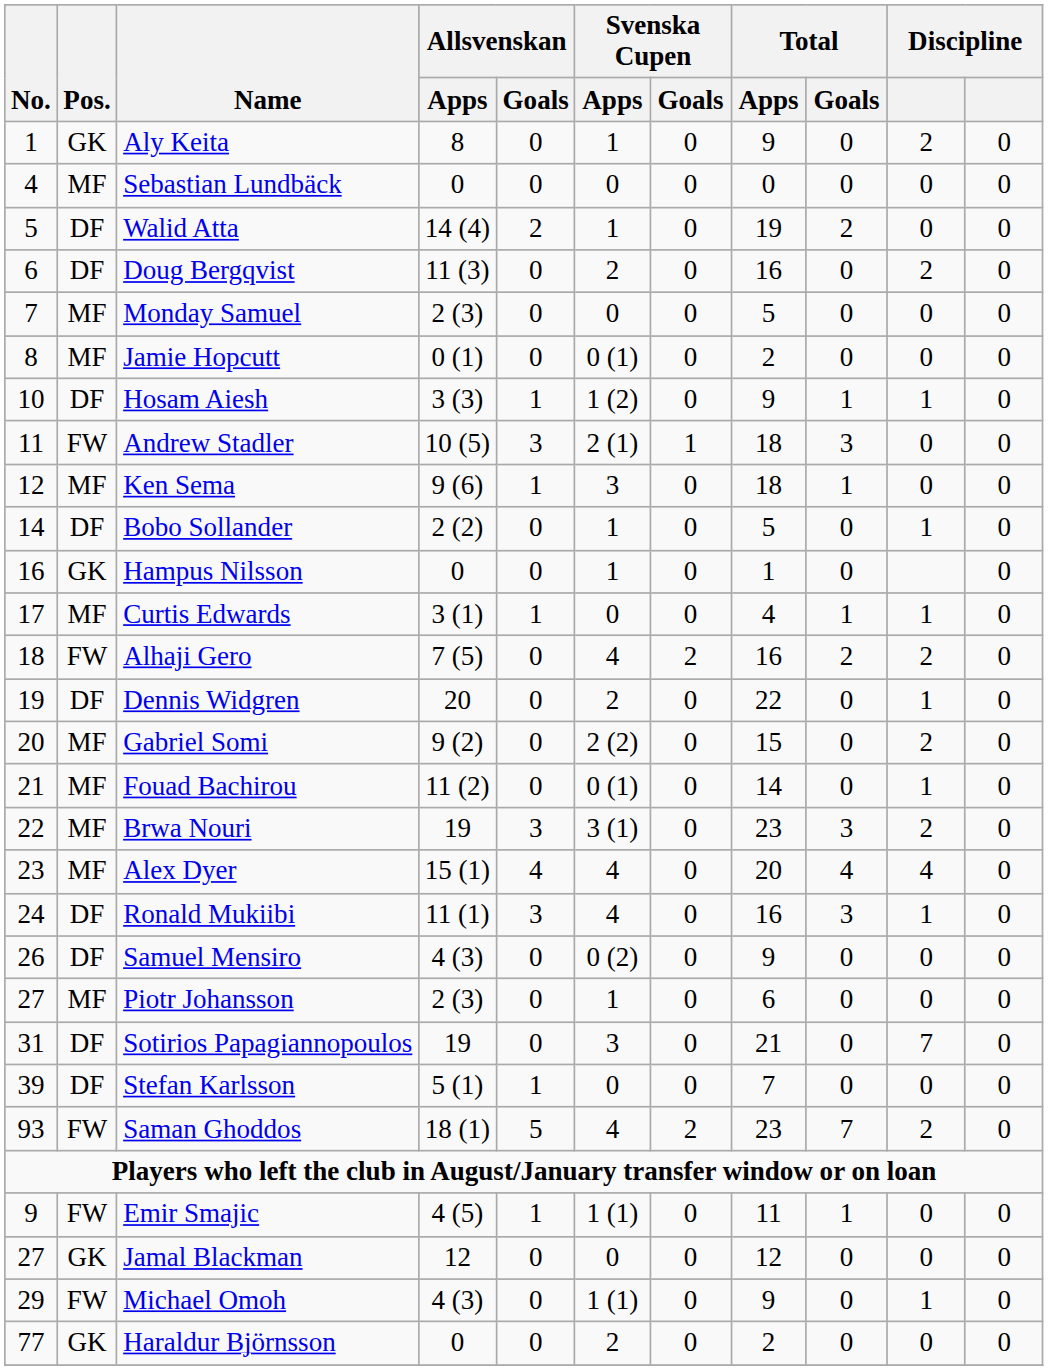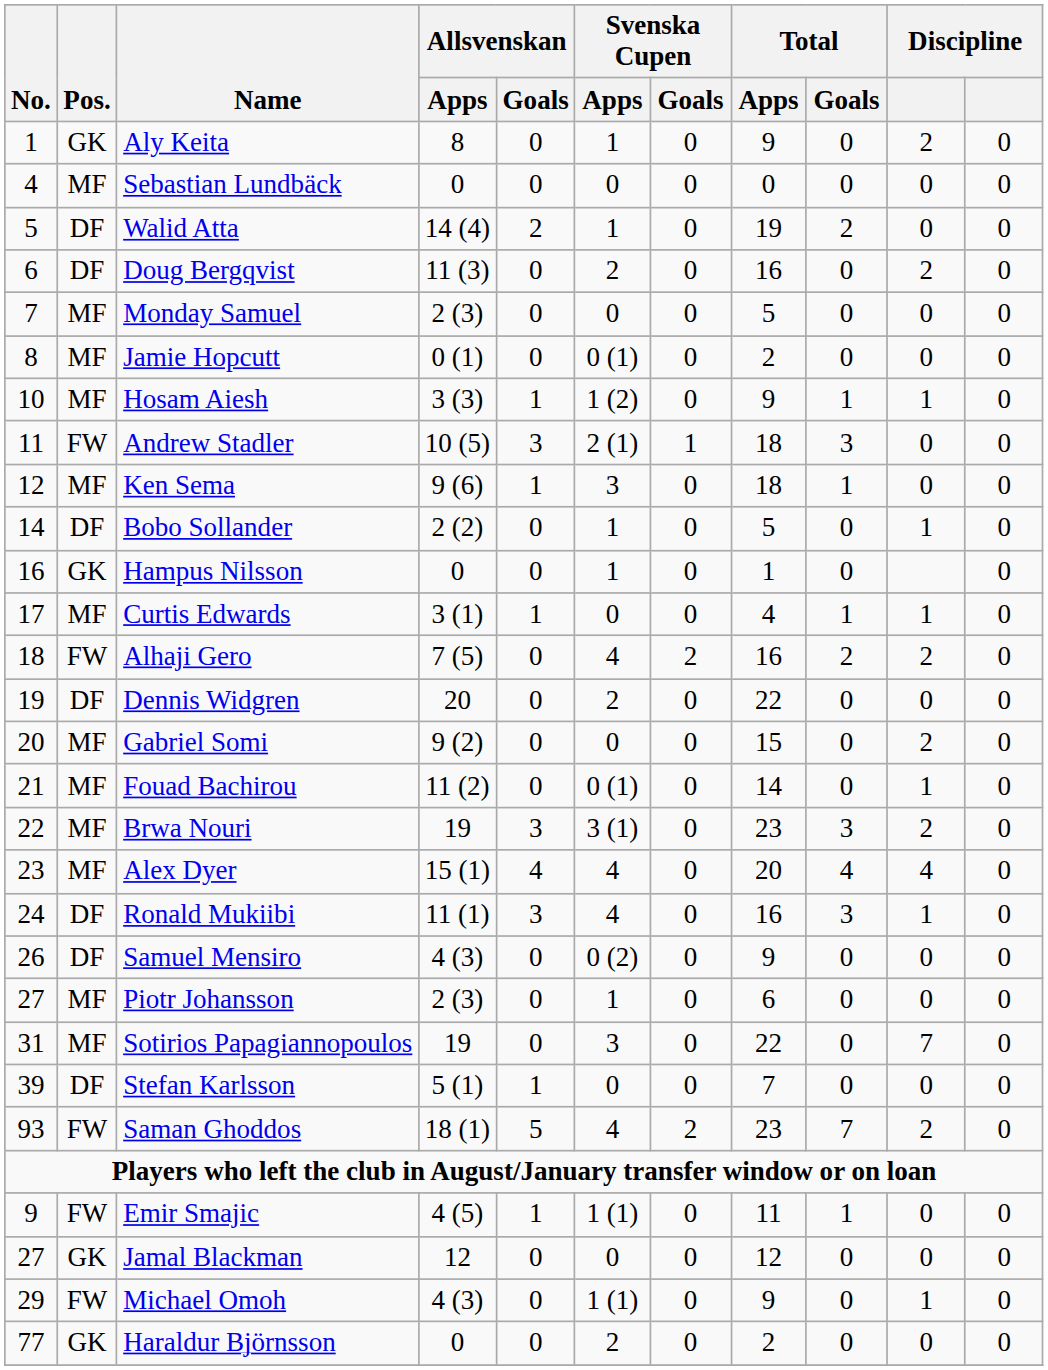 <table class="wikitable" style="text-align:center">
 <tr>
 <th rowspan="2" style="vertical-align:bottom;">No.</th>
 <th rowspan="2" style="vertical-align:bottom;">Pos.</th>
 <th rowspan="2" style="vertical-align:bottom;">Name</th>
 <th colspan="2" style="width:85px;">Allsvenskan</th>
 <th colspan="2" style="width:85px;">Svenska Cupen</th>
 <th colspan="2" style="width:85px;">Total</th>
 <th colspan="2" style="width:85px;">Discipline</th>
 </tr>
 <tr>
 <th>Apps</th>
 <th>Goals</th>
 <th>Apps</th>
 <th>Goals</th>
 <th>Apps</th>
 <th>Goals</th>
 <th></th>
 <th></th>
 </tr>
 <tr>
 <td>1</td>
 <td>GK</td>
 <td align="left"> <a href='#'>Aly Keita</a></td>
 <td>8</td>
 <td>0</td>
 <td>1</td>
 <td>0</td>
 <td>9</td>
 <td>0</td>
 <td>2</td>
 <td>0</td>
 </tr>
 <tr>
 <td>4</td>
 <td>MF</td>
 <td align="left"> <a href='#'>Sebastian Lundbäck</a></td>
 <td>0</td>
 <td>0</td>
 <td>0</td>
 <td>0</td>
 <td>0</td>
 <td>0</td>
 <td>0</td>
 <td>0</td>
 </tr>
 <tr>
 <td>5</td>
 <td>DF</td>
 <td align="left"> <a href='#'>Walid Atta</a></td>
 <td>14 (4)</td>
 <td>2</td>
 <td>1</td>
 <td>0</td>
 <td>19</td>
 <td>2</td>
 <td>0</td>
 <td>0</td>
 </tr>
 <tr>
 <td>6</td>
 <td>DF</td>
 <td align="left"> <a href='#'>Doug Bergqvist</a></td>
 <td>11 (3)</td>
 <td>0</td>
 <td>2</td>
 <td>0</td>
 <td>16</td>
 <td>0</td>
 <td>2</td>
 <td>0</td>
 </tr>
 <tr>
 <td>7</td>
 <td>MF</td>
 <td align="left"> <a href='#'>Monday Samuel</a></td>
 <td>2 (3)</td>
 <td>0</td>
 <td>0</td>
 <td>0</td>
 <td>5</td>
 <td>0</td>
 <td>0</td>
 <td>0</td>
 </tr>
 <tr>
 <td>8</td>
 <td>MF</td>
 <td align="left"> <a href='#'>Jamie Hopcutt</a></td>
 <td>0 (1)</td>
 <td>0</td>
 <td>0 (1)</td>
 <td>0</td>
 <td>2</td>
 <td>0</td>
 <td>0</td>
 <td>0</td>
 </tr>
 <tr>
 <td>10</td>
-<td>DF</td>
+<td>MF</td>
 <td align="left"> <a href='#'>Hosam Aiesh</a></td>
 <td>3 (3)</td>
 <td>1</td>
 <td>1 (2)</td>
 <td>0</td>
 <td>9</td>
 <td>1</td>
 <td>1</td>
 <td>0</td>
 </tr>
 <tr>
 <td>11</td>
 <td>FW</td>
 <td align="left"> <a href='#'>Andrew Stadler</a></td>
 <td>10 (5)</td>
 <td>3</td>
 <td>2 (1)</td>
 <td>1</td>
 <td>18</td>
 <td>3</td>
 <td>0</td>
 <td>0</td>
 </tr>
 <tr>
 <td>12</td>
 <td>MF</td>
 <td align="left"> <a href='#'>Ken Sema</a></td>
 <td>9 (6)</td>
 <td>1</td>
 <td>3</td>
 <td>0</td>
 <td>18</td>
 <td>1</td>
 <td>0</td>
 <td>0</td>
 </tr>
 <tr>
 <td>14</td>
 <td>DF</td>
 <td align="left"> <a href='#'>Bobo Sollander</a></td>
 <td>2 (2)</td>
 <td>0</td>
 <td>1</td>
 <td>0</td>
 <td>5</td>
 <td>0</td>
 <td>1</td>
 <td>0</td>
 </tr>
 <tr>
 <td>16</td>
 <td>GK</td>
 <td align="left"> <a href='#'>Hampus Nilsson</a></td>
 <td>0</td>
 <td>0</td>
 <td>1</td>
 <td>0</td>
 <td>1</td>
 <td>0</td>
 <td></td>
 <td>0</td>
 </tr>
 <tr>
 <td>17</td>
 <td>MF</td>
 <td align="left"> <a href='#'>Curtis Edwards</a></td>
 <td>3 (1)</td>
 <td>1</td>
 <td>0</td>
 <td>0</td>
 <td>4</td>
 <td>1</td>
 <td>1</td>
 <td>0</td>
 </tr>
 <tr>
 <td>18</td>
 <td>FW</td>
 <td align="left"> <a href='#'>Alhaji Gero</a></td>
 <td>7 (5)</td>
 <td>0</td>
 <td>4</td>
 <td>2</td>
 <td>16</td>
 <td>2</td>
 <td>2</td>
 <td>0</td>
 </tr>
 <tr>
 <td>19</td>
 <td>DF</td>
 <td align="left"> <a href='#'>Dennis Widgren</a></td>
 <td>20</td>
 <td>0</td>
 <td>2</td>
 <td>0</td>
 <td>22</td>
 <td>0</td>
-<td>1</td>
+<td>0</td>
 <td>0</td>
 </tr>
 <tr>
 <td>20</td>
 <td>MF</td>
 <td align="left"> <a href='#'>Gabriel Somi</a></td>
 <td>9 (2)</td>
 <td>0</td>
-<td>2 (2)</td>
+<td>0</td>
 <td>0</td>
 <td>15</td>
 <td>0</td>
 <td>2</td>
 <td>0</td>
 </tr>
 <tr>
 <td>21</td>
 <td>MF</td>
 <td align="left"> <a href='#'>Fouad Bachirou</a></td>
 <td>11 (2)</td>
 <td>0</td>
 <td>0 (1)</td>
 <td>0</td>
 <td>14</td>
 <td>0</td>
 <td>1</td>
 <td>0</td>
 </tr>
 <tr>
 <td>22</td>
 <td>MF</td>
 <td align="left"> <a href='#'>Brwa Nouri</a></td>
 <td>19</td>
 <td>3</td>
 <td>3 (1)</td>
 <td>0</td>
 <td>23</td>
 <td>3</td>
 <td>2</td>
 <td>0</td>
 </tr>
 <tr>
 <td>23</td>
 <td>MF</td>
 <td align="left"> <a href='#'>Alex Dyer</a></td>
 <td>15 (1)</td>
 <td>4</td>
 <td>4</td>
 <td>0</td>
 <td>20</td>
 <td>4</td>
 <td>4</td>
 <td>0</td>
 </tr>
 <tr>
 <td>24</td>
 <td>DF</td>
 <td align="left"> <a href='#'>Ronald Mukiibi</a></td>
 <td>11 (1)</td>
 <td>3</td>
 <td>4</td>
 <td>0</td>
 <td>16</td>
 <td>3</td>
 <td>1</td>
 <td>0</td>
 </tr>
 <tr>
 <td>26</td>
 <td>DF</td>
 <td align="left"> <a href='#'>Samuel Mensiro</a></td>
 <td>4 (3)</td>
 <td>0</td>
 <td>0 (2)</td>
 <td>0</td>
 <td>9</td>
 <td>0</td>
 <td>0</td>
 <td>0</td>
 </tr>
 <tr>
 <td>27</td>
 <td>MF</td>
 <td align="left"> <a href='#'>Piotr Johansson</a></td>
 <td>2 (3)</td>
 <td>0</td>
 <td>1</td>
 <td>0</td>
 <td>6</td>
 <td>0</td>
 <td>0</td>
 <td>0</td>
 </tr>
 <tr>
 <td>31</td>
-<td>DF</td>
+<td>MF</td>
 <td align="left"> <a href='#'>Sotirios Papagiannopoulos</a></td>
 <td>19</td>
 <td>0</td>
 <td>3</td>
 <td>0</td>
-<td>21</td>
+<td>22</td>
 <td>0</td>
 <td>7</td>
 <td>0</td>
 </tr>
 <tr>
 <td>39</td>
 <td>DF</td>
 <td align="left"> <a href='#'>Stefan Karlsson</a></td>
 <td>5 (1)</td>
 <td>1</td>
 <td>0</td>
 <td>0</td>
 <td>7</td>
 <td>0</td>
 <td>0</td>
 <td>0</td>
 </tr>
 <tr>
 <td>93</td>
 <td>FW</td>
 <td align="left"> <a href='#'>Saman Ghoddos</a></td>
 <td>18 (1)</td>
 <td>5</td>
 <td>4</td>
 <td>2</td>
 <td>23</td>
 <td>7</td>
 <td>2</td>
 <td>0</td>
 </tr>
 <tr>
 <td colspan="17"><strong>Players who left the club in August/January transfer window or on loan</strong></td>
 </tr>
 <tr>
 <td>9</td>
 <td>FW</td>
 <td align="left"> <a href='#'>Emir Smajic</a></td>
 <td>4 (5)</td>
 <td>1</td>
 <td>1 (1)</td>
 <td>0</td>
 <td>11</td>
 <td>1</td>
 <td>0</td>
 <td>0</td>
 </tr>
 <tr>
 <td>27</td>
 <td>GK</td>
 <td align="left"> <a href='#'>Jamal Blackman</a></td>
 <td>12</td>
 <td>0</td>
 <td>0</td>
 <td>0</td>
 <td>12</td>
 <td>0</td>
 <td>0</td>
 <td>0</td>
 </tr>
 <tr>
 <td>29</td>
 <td>FW</td>
 <td align="left"> <a href='#'>Michael Omoh</a></td>
 <td>4 (3)</td>
 <td>0</td>
 <td>1 (1)</td>
 <td>0</td>
 <td>9</td>
 <td>0</td>
 <td>1</td>
 <td>0</td>
 </tr>
 <tr>
 <td>77</td>
 <td>GK</td>
 <td align="left"> <a href='#'>Haraldur Björnsson</a></td>
 <td>0</td>
 <td>0</td>
 <td>2</td>
 <td>0</td>
 <td>2</td>
 <td>0</td>
 <td>0</td>
 <td>0</td>
 </tr>
 <tr>
 </tr>
 </table>
